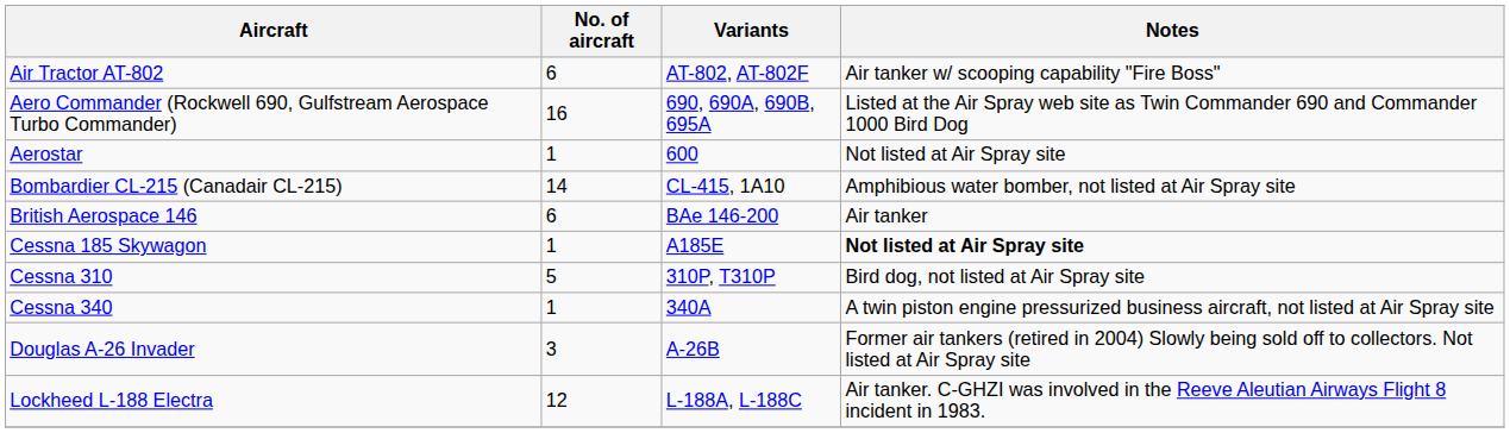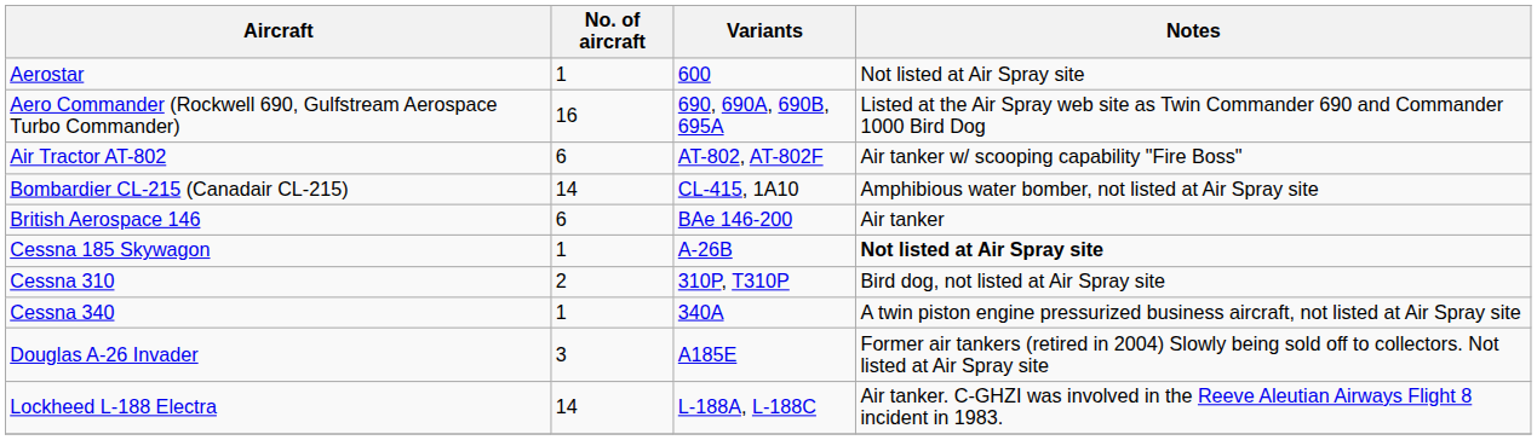 <table class="wikitable">
 <tr>
 </tr>
 <tr>
 <th>Aircraft</th>
 <th>No. of aircraft</th>
 <th>Variants</th>
 <th>Notes</th>
 </tr>
 <tr>
-<td><a href='#'>Air Tractor AT-802</a></td>
-<td>6</td>
-<td><a href='#'>AT-802</a>, <a href='#'>AT-802F</a></td>
-<td>Air tanker w/ scooping capability "Fire Boss"</td>
+<td><a href='#'>Aerostar</a></td>
+<td>1</td>
+<td><a href='#'>600</a></td>
+<td>Not listed at Air Spray site</td>
 </tr>
 <tr>
 <td><a href='#'>Aero Commander</a> (Rockwell 690, Gulfstream Aerospace Turbo Commander)</td>
 <td>16</td>
 <td><a href='#'>690</a>, <a href='#'>690A</a>, <a href='#'>690B</a>, <a href='#'>695A</a></td>
 <td>Listed at the Air Spray web site as Twin Commander 690 and Commander 1000 Bird Dog</td>
 </tr>
 <tr>
-<td><a href='#'>Aerostar</a></td>
-<td>1</td>
-<td><a href='#'>600</a></td>
-<td>Not listed at Air Spray site</td>
+<td><a href='#'>Air Tractor AT-802</a></td>
+<td>6</td>
+<td><a href='#'>AT-802</a>, <a href='#'>AT-802F</a></td>
+<td>Air tanker w/ scooping capability "Fire Boss"</td>
 </tr>
 <tr>
 <td><a href='#'>Bombardier CL-215</a> (Canadair CL-215)</td>
 <td>14</td>
 <td><a href='#'>CL-415</a>, 1A10</td>
 <td>Amphibious water bomber, not listed at Air Spray site</td>
 </tr>
 <tr>
 <td><a href='#'>British Aerospace 146</a></td>
 <td>6</td>
 <td><a href='#'>BAe 146-200</a></td>
 <td>Air tanker</td>
 </tr>
 <tr>
 <td><a href='#'>Cessna 185 Skywagon</a></td>
 <td>1</td>
-<td><a href='#'>A185E</a></td>
+<td><a href='#'>A-26B</a></td>
 <td><strong>Not listed at Air Spray site</strong></td>
 </tr>
 <tr>
 <td><a href='#'>Cessna 310</a></td>
-<td>5</td>
+<td>2</td>
 <td><a href='#'>310P</a>, <a href='#'>T310P</a></td>
 <td>Bird dog, not listed at Air Spray site</td>
 </tr>
 <tr>
 <td><a href='#'>Cessna 340</a></td>
 <td>1</td>
 <td><a href='#'>340A</a></td>
 <td>A twin piston engine pressurized business aircraft, not listed at Air Spray site</td>
 </tr>
 <tr>
 <td><a href='#'>Douglas A-26 Invader</a></td>
 <td>3</td>
-<td><a href='#'>A-26B</a></td>
+<td><a href='#'>A185E</a></td>
 <td>Former air tankers (retired in 2004) Slowly being sold off to collectors. Not listed at Air Spray site</td>
 </tr>
 <tr>
 <td><a href='#'>Lockheed L-188 Electra</a></td>
-<td>12</td>
+<td>14</td>
 <td><a href='#'>L-188A</a>, <a href='#'>L-188C</a></td>
 <td>Air tanker. C-GHZI was involved in the <a href='#'>Reeve Aleutian Airways Flight 8</a> incident in 1983.</td>
 </tr>
 <tr>
 </tr>
 </table>
